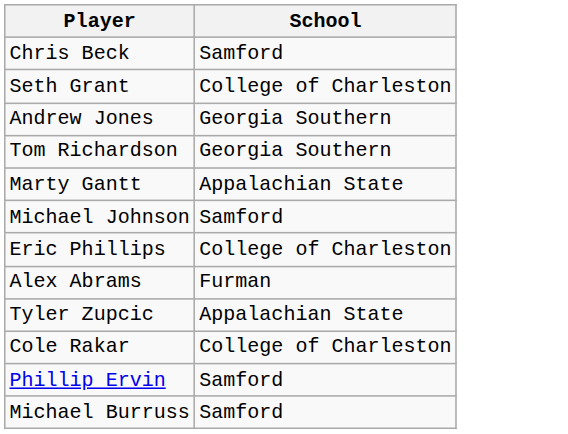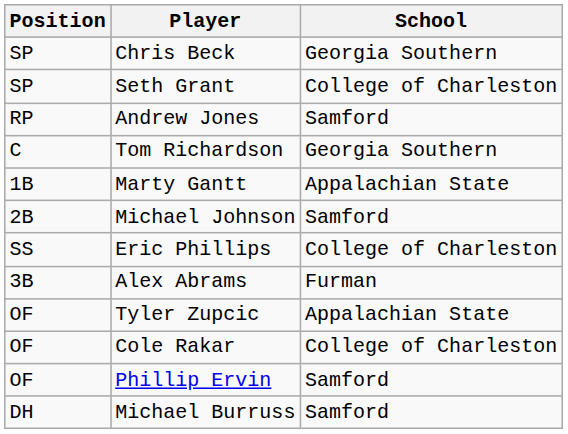 <table class="wikitable">
 <tr>
+<th>Position</th>
 <th>Player</th>
 <th>School</th>
 </tr>
 <tr>
+<td>SP</td>
 <td>Chris Beck</td>
-<td>Samford</td>
+<td>Georgia Southern</td>
 </tr>
 <tr>
+<td>SP</td>
 <td>Seth Grant</td>
 <td>College of Charleston</td>
 </tr>
 <tr>
+<td>RP</td>
 <td>Andrew Jones</td>
-<td>Georgia Southern</td>
+<td>Samford</td>
 </tr>
 <tr>
+<td>C</td>
 <td>Tom Richardson</td>
 <td>Georgia Southern</td>
 </tr>
 <tr>
+<td>1B</td>
 <td>Marty Gantt</td>
 <td>Appalachian State</td>
 </tr>
 <tr>
+<td>2B</td>
 <td>Michael Johnson</td>
 <td>Samford</td>
 </tr>
 <tr>
+<td>SS</td>
 <td>Eric Phillips</td>
 <td>College of Charleston</td>
 </tr>
 <tr>
+<td>3B</td>
 <td>Alex Abrams</td>
 <td>Furman</td>
 </tr>
 <tr>
+<td>OF</td>
 <td>Tyler Zupcic</td>
 <td>Appalachian State</td>
 </tr>
 <tr>
+<td>OF</td>
 <td>Cole Rakar</td>
 <td>College of Charleston</td>
 </tr>
 <tr>
+<td>OF</td>
 <td><a href='#'>Phillip Ervin</a></td>
 <td>Samford</td>
 </tr>
 <tr>
+<td>DH</td>
 <td>Michael Burruss</td>
 <td>Samford</td>
 </tr>
 </table>
